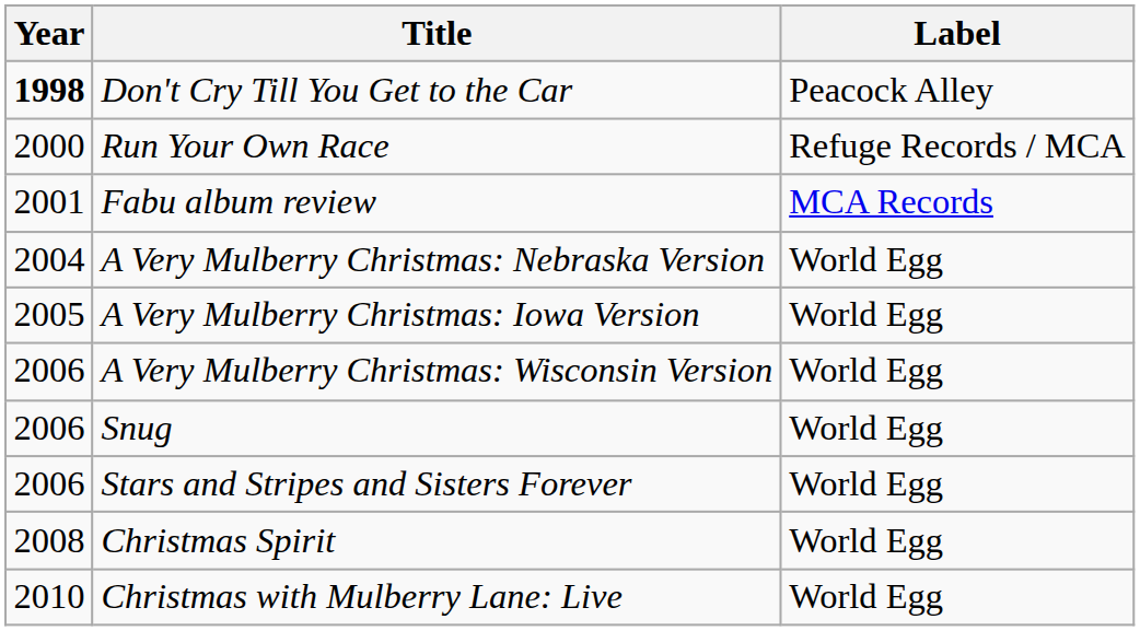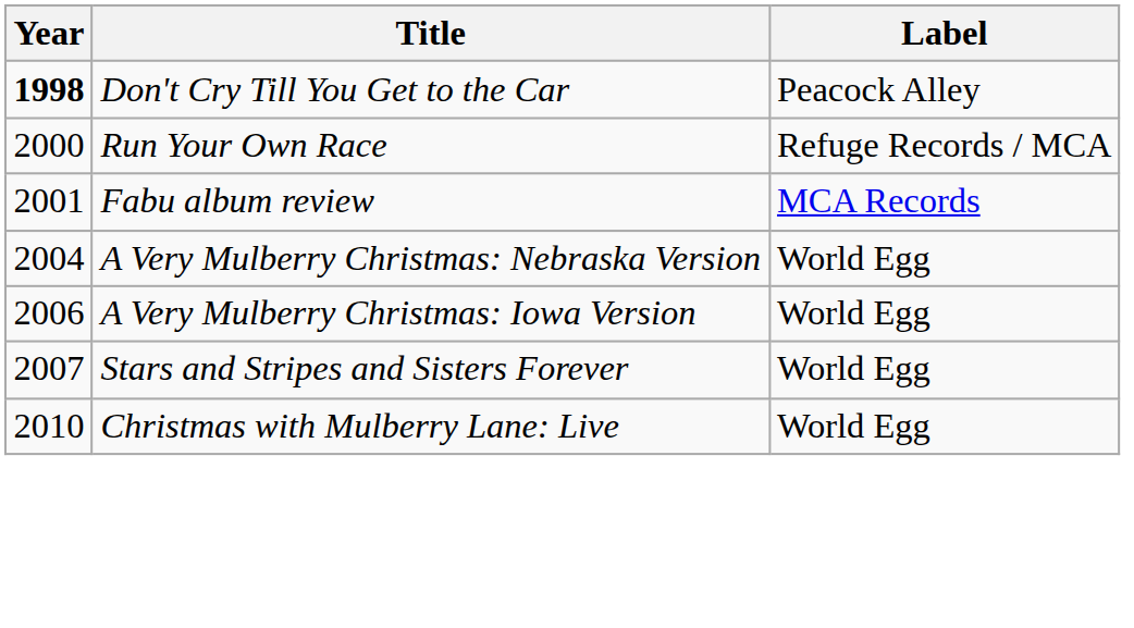 <table class="wikitable sortable">
 <tr>
 <th>Year</th>
 <th>Title</th>
 <th>Label</th>
 </tr>
 <tr>
 <td><strong>1998</strong></td>
 <td><em>Don't Cry Till You Get to the Car</em></td>
 <td>Peacock Alley</td>
 </tr>
 <tr>
 <td>2000</td>
 <td><em>Run Your Own Race </em></td>
 <td>Refuge Records / MCA</td>
 </tr>
 <tr>
 <td>2001</td>
 <td><em>Fabu  album review</em></td>
 <td><a href='#'>MCA Records</a></td>
 </tr>
 <tr>
 <td>2004</td>
 <td><em>A Very Mulberry Christmas: Nebraska Version</em></td>
 <td>World Egg</td>
 </tr>
 <tr>
-<td>2005</td>
+<td>2006</td>
 <td><em>A Very Mulberry Christmas: Iowa Version</em></td>
 <td>World Egg</td>
 </tr>
 <tr>
-<td>2006</td>
-<td><em>A Very Mulberry Christmas: Wisconsin Version</em></td>
-<td>World Egg</td>
-</tr>
-<tr>
-<td>2006</td>
-<td><em>Snug</em></td>
-<td>World Egg</td>
-</tr>
-<tr>
-<td>2006</td>
+<td>2007</td>
 <td><em>Stars and Stripes and Sisters Forever</em></td>
-<td>World Egg</td>
-</tr>
-<tr>
-<td>2008</td>
-<td><em>Christmas Spirit</em></td>
 <td>World Egg</td>
 </tr>
 <tr>
 <td>2010</td>
 <td><em>Christmas with Mulberry Lane: Live</em></td>
 <td>World Egg</td>
 </tr>
 </table>
